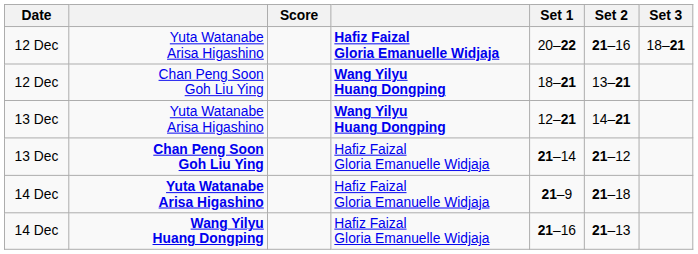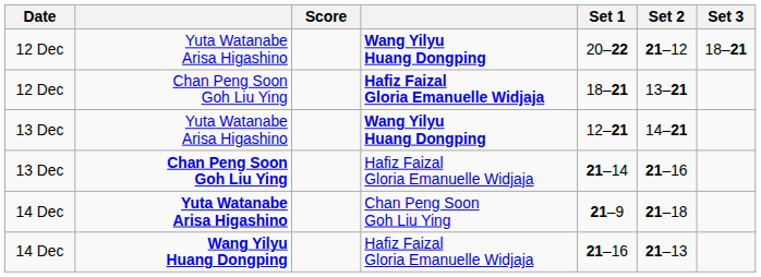 <table class="wikitable" style="text-align: center; font-size:90%">
 <tr>
 <th width="60">Date</th>
 <th align="right" width="200"></th>
 <th width="60">Score</th>
 <th align="left" width="200"></th>
 <th width="50">Set 1</th>
 <th width="50">Set 2</th>
 <th width="50">Set 3</th>
 </tr>
 <tr>
 <td>12 Dec</td>
 <td align="right"><a href='#'>Yuta Watanabe</a> <br><a href='#'>Arisa Higashino</a> </td>
 <td align="center"></td>
-<td align="left"><strong> <a href='#'>Hafiz Faizal</a><br> <a href='#'>Gloria Emanuelle Widjaja</a></strong></td>
+<td align="left"><strong> <a href='#'>Wang Yilyu</a><br> <a href='#'>Huang Dongping</a></strong></td>
 <td>20–<strong>22</strong></td>
-<td><strong>21</strong>–16</td>
+<td><strong>21</strong>–12</td>
 <td>18–<strong>21</strong></td>
 </tr>
 <tr>
 <td>12 Dec</td>
 <td align="right"><a href='#'>Chan Peng Soon</a> <br><a href='#'>Goh Liu Ying</a> </td>
 <td align="center"></td>
-<td align="left"><strong> <a href='#'>Wang Yilyu</a><br> <a href='#'>Huang Dongping</a></strong></td>
+<td align="left"><strong> <a href='#'>Hafiz Faizal</a><br> <a href='#'>Gloria Emanuelle Widjaja</a></strong></td>
 <td>18–<strong>21</strong></td>
 <td>13–<strong>21</strong></td>
 <td></td>
 </tr>
 <tr>
 <td>13 Dec</td>
 <td align="right"><a href='#'>Yuta Watanabe</a> <br><a href='#'>Arisa Higashino</a> </td>
 <td align="center"></td>
 <td align="left"><strong> <a href='#'>Wang Yilyu</a><br> <a href='#'>Huang Dongping</a></strong></td>
 <td>12–<strong>21</strong></td>
 <td>14–<strong>21</strong></td>
 <td></td>
 </tr>
 <tr>
 <td>13 Dec</td>
 <td align="right"><strong><a href='#'>Chan Peng Soon</a> <br><a href='#'>Goh Liu Ying</a> </strong></td>
 <td align="center"></td>
 <td align="left"> <a href='#'>Hafiz Faizal</a><br> <a href='#'>Gloria Emanuelle Widjaja</a></td>
 <td><strong>21</strong>–14</td>
-<td><strong>21</strong>–12</td>
+<td><strong>21</strong>–16</td>
 <td></td>
 </tr>
 <tr>
 <td>14 Dec</td>
 <td align="right"><strong><a href='#'>Yuta Watanabe</a> <br><a href='#'>Arisa Higashino</a> </strong></td>
 <td align="center"></td>
-<td align="left"> <a href='#'>Hafiz Faizal</a><br> <a href='#'>Gloria Emanuelle Widjaja</a></td>
+<td align="left"> <a href='#'>Chan Peng Soon</a><br> <a href='#'>Goh Liu Ying</a></td>
 <td><strong>21</strong>–9</td>
 <td><strong>21</strong>–18</td>
 <td></td>
 </tr>
 <tr>
 <td>14 Dec</td>
 <td align="right"><strong><a href='#'>Wang Yilyu</a> <br><a href='#'>Huang Dongping</a> </strong></td>
 <td align="center"></td>
 <td align="left"> <a href='#'>Hafiz Faizal</a><br> <a href='#'>Gloria Emanuelle Widjaja</a></td>
 <td><strong>21</strong>–16</td>
 <td><strong>21</strong>–13</td>
 <td></td>
 </tr>
 </table>
